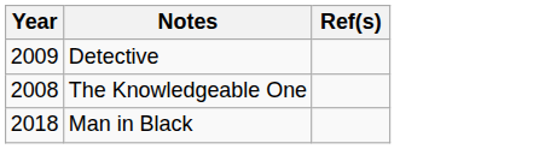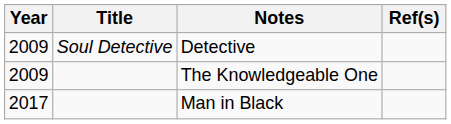 <table class="wikitable plainrowheaders">
 <tr>
 <th scope="col">Year</th>
+<th scope="col">Title</th>
 <th scope="col">Notes</th>
 <th scope="col" style="width:50px;">Ref(s)</th>
 </tr>
 <tr>
 <td>2009</td>
+<td><em>Soul Detective</em></td>
 <td>Detective</td>
 <td style="text-align:center;"></td>
 </tr>
 <tr>
-<td>2008</td>
+<td>2009</td>
+<td><em></em></td>
 <td>The Knowledgeable One</td>
 <td style="text-align:center;"></td>
 </tr>
 <tr>
-<td>2018</td>
+<td>2017</td>
+<td><em></em></td>
 <td>Man in Black</td>
 <td style="text-align:center;"></td>
 </tr>
 </table>
